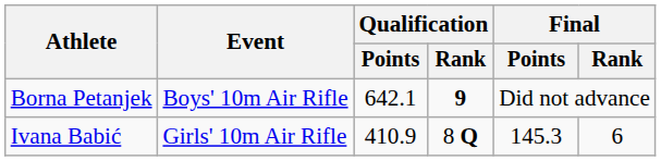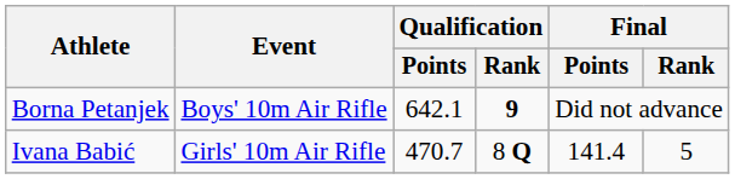 <table class="wikitable" style="font-size:90%;">
 <tr>
 <th rowspan=2>Athlete</th>
 <th rowspan=2>Event</th>
 <th colspan=2>Qualification</th>
 <th colspan=2>Final</th>
 </tr>
 <tr style="font-size:95%">
 <th>Points</th>
 <th>Rank</th>
 <th>Points</th>
 <th>Rank</th>
 </tr>
 <tr align=center>
 <td align=left><a href='#'>Borna Petanjek</a></td>
 <td align=left><a href='#'>Boys' 10m Air Rifle</a></td>
 <td>642.1</td>
 <td><strong>9</strong></td>
 <td colspan=2>Did not advance</td>
 </tr>
 <tr align=center>
 <td align=left><a href='#'>Ivana Babić</a></td>
 <td align=left><a href='#'>Girls' 10m Air Rifle</a></td>
-<td>410.9</td>
+<td>470.7</td>
 <td>8 <strong>Q</strong></td>
-<td>145.3</td>
-<td>6</td>
+<td>141.4</td>
+<td>5</td>
 </tr>
 </table>
